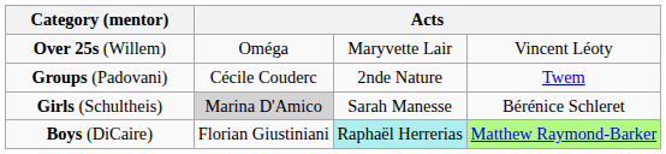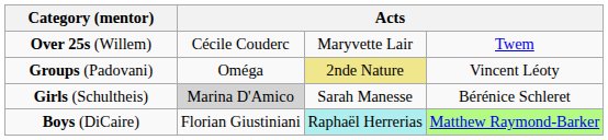 <table class="wikitable" style="font-size:90%; text-align:center">
 <tr>
 <th>Category (mentor)</th>
 <th colspan="4">Acts</th>
 </tr>
 <tr>
 <td style="width: 150px;"><strong>Over 25s</strong> (Willem)</td>
-<td>Oméga</td>
+<td>Cécile Couderc</td>
 <td>Maryvette Lair</td>
-<td>Vincent Léoty</td>
+<td><a href='#'>Twem</a></td>
 </tr>
 <tr>
 <td><strong>Groups</strong> (Padovani)</td>
-<td>Cécile Couderc</td>
-<td>2nde Nature</td>
-<td><a href='#'>Twem</a></td>
+<td>Oméga</td>
+<td style="background: khaki;">2nde Nature</td>
+<td>Vincent Léoty</td>
 </tr>
 <tr>
 <td><strong>Girls</strong> (Schultheis)</td>
 <td bgcolor="lightgrey">Marina D'Amico</td>
 <td>Sarah Manesse</td>
 <td>Bérénice Schleret</td>
 </tr>
 <tr>
 <td><strong>Boys</strong> (DiCaire)</td>
 <td>Florian Giustiniani</td>
 <td style="background: paleturquoise;">Raphaël Herrerias</td>
 <td bgcolor="B4FB84"><a href='#'>Matthew Raymond-Barker</a></td>
 </tr>
 </table>
